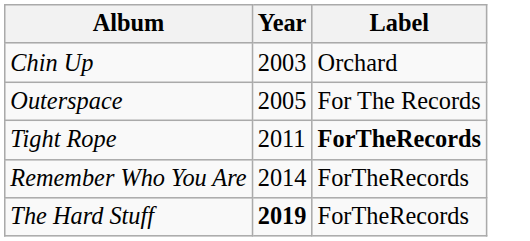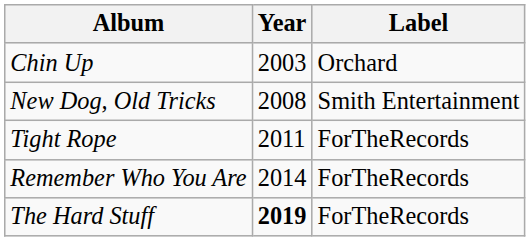 <table class="wikitable">
 <tr>
 <th>Album</th>
 <th>Year</th>
 <th>Label</th>
 </tr>
 <tr>
 <td><em>Chin Up</em></td>
 <td>2003</td>
 <td>Orchard</td>
 </tr>
 <tr>
-<td><em>Outerspace</em></td>
-<td>2005</td>
-<td>For The Records</td>
+<td><em>New Dog, Old Tricks</em></td>
+<td>2008</td>
+<td>Smith Entertainment</td>
 </tr>
 <tr>
 <td><em>Tight Rope</em></td>
 <td>2011</td>
-<td><strong>ForTheRecords</strong></td>
+<td>ForTheRecords</td>
 </tr>
 <tr>
 <td><em>Remember Who You Are</em></td>
 <td>2014</td>
 <td>ForTheRecords</td>
 </tr>
 <tr>
 <td><em>The Hard Stuff</em></td>
 <td><strong>2019</strong></td>
 <td>ForTheRecords</td>
 </tr>
 </table>
